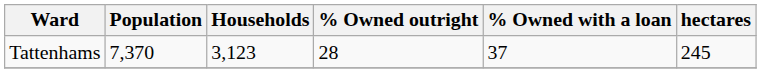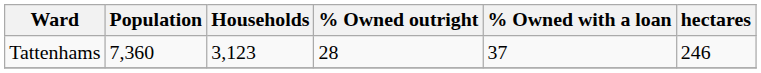 <table class="wikitable">
 <tr>
 <th>Ward</th>
 <th>Population</th>
 <th>Households</th>
 <th>% Owned outright</th>
 <th>% Owned with a loan</th>
 <th>hectares</th>
 </tr>
 <tr>
 <td>Tattenhams</td>
-<td>7,370</td>
+<td>7,360</td>
 <td>3,123</td>
 <td>28</td>
 <td>37</td>
-<td>245</td>
+<td>246</td>
 </tr>
 <tr>
 </tr>
 </table>
